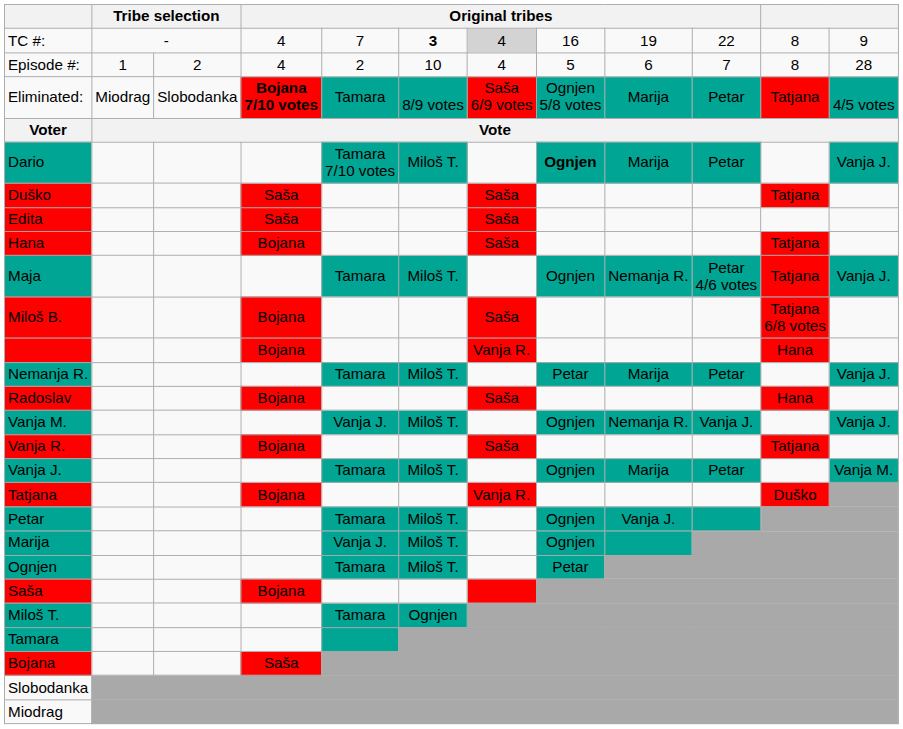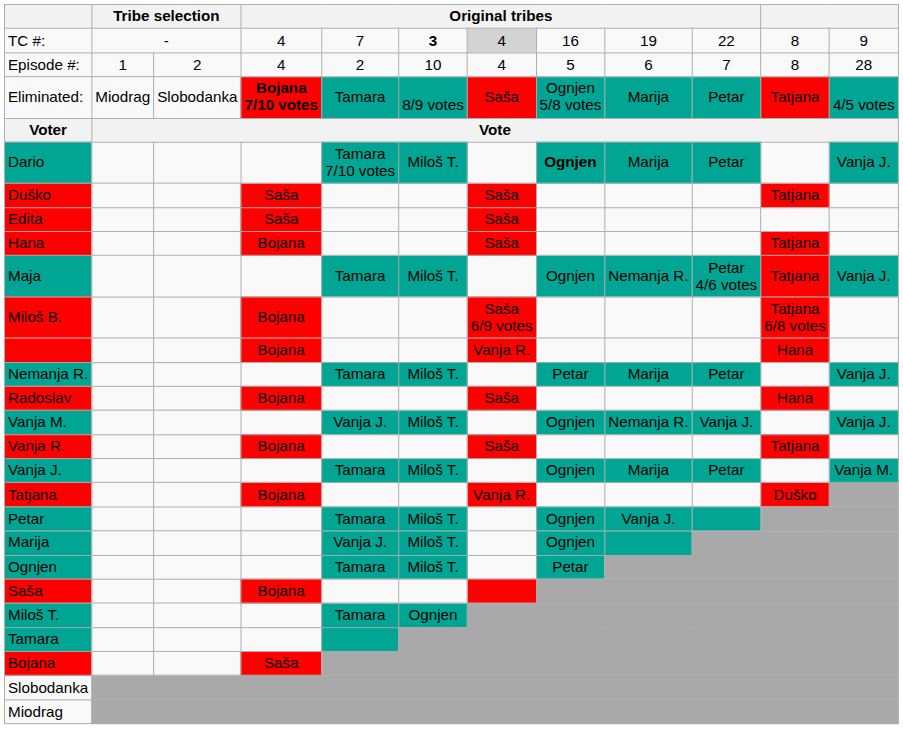 <table class="wikitable" style="text-align:center">
 <tr>
 <th></th>
 <th colspan=2>Tribe selection</th>
 <th colspan=7>Original tribes</th>
 <th colspan=2></th>
 </tr>
 <tr>
 <td align="left">TC #:</td>
 <td colspan=2>-</td>
 <td>4</td>
 <td>7</td>
 <td><strong>3</strong></td>
 <td style="background: lightgrey;">4</td>
 <td>16</td>
 <td>19</td>
 <td>22</td>
 <td>8</td>
 <td>9</td>
 </tr>
 <tr>
 <td align="left">Episode #:</td>
 <td>1</td>
 <td>2</td>
 <td>4</td>
 <td>2</td>
 <td>10</td>
 <td>4</td>
 <td>5</td>
 <td>6</td>
 <td>7</td>
 <td>8</td>
 <td>28</td>
 </tr>
 <tr>
 <td align="left">Eliminated:</td>
 <td>Miodrag<br></td>
 <td>Slobodanka<br></td>
 <td bgcolor="red"><strong><span>Bojana<br>7/10 votes</span></strong></td>
 <td bgcolor="#00A693"><span>Tamara</span></td>
 <td bgcolor="#00A693"><span><br>8/9 votes</span></td>
-<td bgcolor="red"><span>Saša<br>6/9 votes</span></td>
+<td bgcolor="red"><span>Saša</span></td>
 <td bgcolor="#00A693"><span>Ognjen<br>5/8 votes</span></td>
 <td bgcolor="#00A693"><span>Marija</span></td>
 <td bgcolor="#00A693"><span>Petar</span></td>
 <td bgcolor="red"><span>Tatjana</span></td>
 <td bgcolor="#00A693"><span><br>4/5 votes</span></td>
 </tr>
 <tr>
 <th>Voter</th>
 <th align="center" colspan=11>Vote</th>
 </tr>
 <tr>
 <td align="left" bgcolor="#00A693"><span>Dario</span></td>
 <td></td>
 <td></td>
 <td></td>
 <td bgcolor="#00A693"><span>Tamara<br>7/10 votes</span></td>
 <td bgcolor="#00A693"><span>Miloš T.</span></td>
 <td></td>
 <td bgcolor="#00A693"><strong><span>Ognjen</span></strong></td>
 <td bgcolor="#00A693"><span>Marija</span></td>
 <td bgcolor="#00A693"><span>Petar</span></td>
 <td></td>
 <td bgcolor="#00A693"><span>Vanja J.</span></td>
 </tr>
 <tr>
 <td align="left" bgcolor="red"><span>Duško</span></td>
 <td></td>
 <td></td>
 <td bgcolor="red"><span>Saša</span></td>
 <td></td>
 <td></td>
 <td bgcolor="red"><span>Saša</span></td>
 <td></td>
 <td></td>
 <td></td>
 <td bgcolor="red"><span>Tatjana</span></td>
 <td></td>
 </tr>
 <tr>
 <td align="left" bgcolor="red"><span>Edita</span></td>
 <td></td>
 <td></td>
 <td bgcolor="red"><span>Saša</span></td>
 <td></td>
 <td></td>
 <td bgcolor="red"><span>Saša</span></td>
 <td></td>
 <td></td>
 <td></td>
 <td></td>
 <td></td>
 </tr>
 <tr>
 <td align="left" bgcolor="red"><span>Hana</span></td>
 <td></td>
 <td></td>
 <td bgcolor="red"><span>Bojana</span></td>
 <td></td>
 <td></td>
 <td bgcolor="red"><span>Saša</span></td>
 <td></td>
 <td></td>
 <td></td>
 <td bgcolor="red"><span>Tatjana</span></td>
 <td></td>
 </tr>
 <tr>
 <td align="left" bgcolor="#00A693"><span>Maja</span></td>
 <td></td>
 <td></td>
 <td></td>
 <td bgcolor="#00A693"><span>Tamara</span></td>
 <td bgcolor="#00A693"><span>Miloš T.</span></td>
 <td></td>
 <td bgcolor="#00A693"><span>Ognjen</span></td>
 <td bgcolor="#00A693"><span>Nemanja R.</span></td>
 <td bgcolor="#00A693"><span>Petar<br>4/6 votes</span></td>
 <td bgcolor="red"><span>Tatjana</span></td>
 <td bgcolor="#00A693"><span>Vanja J.</span></td>
 </tr>
 <tr>
 <td align="left" bgcolor="red"><span>Miloš B.</span></td>
 <td></td>
 <td></td>
 <td bgcolor="red"><span>Bojana</span></td>
 <td></td>
 <td></td>
-<td bgcolor="red"><span>Saša</span></td>
+<td bgcolor="red"><span>Saša<br>6/9 votes</span></td>
 <td></td>
 <td></td>
 <td></td>
 <td bgcolor="red"><span>Tatjana<br>6/8 votes</span></td>
 <td></td>
 </tr>
 <tr>
 <td align="left" bgcolor="red"><span></span></td>
 <td></td>
 <td></td>
 <td bgcolor="red"><span>Bojana</span></td>
 <td></td>
 <td></td>
 <td bgcolor="red"><span>Vanja R.</span></td>
 <td></td>
 <td></td>
 <td></td>
 <td bgcolor="red"><span>Hana</span></td>
 <td></td>
 </tr>
 <tr>
 <td align="left" bgcolor="#00A693"><span>Nemanja R.</span></td>
 <td></td>
 <td></td>
 <td></td>
 <td bgcolor="#00A693"><span>Tamara</span></td>
 <td bgcolor="#00A693"><span>Miloš T.</span></td>
 <td></td>
 <td bgcolor="#00A693"><span>Petar</span></td>
 <td bgcolor="#00A693"><span>Marija</span></td>
 <td bgcolor="#00A693"><span>Petar</span></td>
 <td></td>
 <td bgcolor="#00A693"><span>Vanja J.</span></td>
 </tr>
 <tr>
 <td align="left" bgcolor="red"><span>Radoslav</span></td>
 <td></td>
 <td></td>
 <td bgcolor="red"><span>Bojana</span></td>
 <td></td>
 <td></td>
 <td bgcolor="red"><span>Saša</span></td>
 <td></td>
 <td></td>
 <td></td>
 <td bgcolor="red"><span>Hana</span></td>
 <td></td>
 </tr>
 <tr>
 <td align="left" bgcolor="#00A693"><span>Vanja M.</span></td>
 <td></td>
 <td></td>
 <td></td>
 <td bgcolor="#00A693"><span>Vanja J.</span></td>
 <td bgcolor="#00A693"><span>Miloš T.</span></td>
 <td></td>
 <td bgcolor="#00A693"><span>Ognjen</span></td>
 <td bgcolor="#00A693"><span>Nemanja R.</span></td>
 <td bgcolor="#00A693"><span>Vanja J.</span></td>
 <td></td>
 <td bgcolor="#00A693"><span>Vanja J.</span></td>
 </tr>
 <tr>
 <td align="left" bgcolor="red"><span>Vanja R.</span></td>
 <td></td>
 <td></td>
 <td bgcolor="red"><span>Bojana</span></td>
 <td></td>
 <td></td>
 <td bgcolor="red"><span>Saša</span></td>
 <td></td>
 <td></td>
 <td></td>
 <td bgcolor="red"><span>Tatjana</span></td>
 <td></td>
 </tr>
 <tr>
 <td align="left" bgcolor="#00A693"><span>Vanja J.</span></td>
 <td></td>
 <td></td>
 <td></td>
 <td bgcolor="#00A693"><span>Tamara</span></td>
 <td bgcolor="#00A693"><span>Miloš T.</span></td>
 <td></td>
 <td bgcolor="#00A693"><span>Ognjen</span></td>
 <td bgcolor="#00A693"><span>Marija</span></td>
 <td bgcolor="#00A693"><span>Petar</span></td>
 <td></td>
 <td bgcolor="#00A693"><span>Vanja M.</span></td>
 </tr>
 <tr>
 <td align="left" bgcolor="red"><span>Tatjana</span></td>
 <td></td>
 <td></td>
 <td bgcolor="red"><span>Bojana</span></td>
 <td></td>
 <td></td>
 <td bgcolor="red"><span>Vanja R.</span></td>
 <td></td>
 <td></td>
 <td></td>
 <td bgcolor="red"><span>Duško</span></td>
 <td colspan=18 bgcolor="darkgray"></td>
 </tr>
 <tr>
 <td align="left" bgcolor="#00A693"><span>Petar</span></td>
 <td></td>
 <td></td>
 <td></td>
 <td bgcolor="#00A693"><span>Tamara</span></td>
 <td bgcolor="#00A693"><span>Miloš T.</span></td>
 <td></td>
 <td bgcolor="#00A693"><span>Ognjen</span></td>
 <td bgcolor="#00A693"><span>Vanja J.</span></td>
 <td bgcolor="#00A693"><span></span></td>
 <td colspan=19 bgcolor="darkgray"></td>
 </tr>
 <tr>
 <td align="left" bgcolor="#00A693"><span>Marija</span></td>
 <td></td>
 <td></td>
 <td></td>
 <td bgcolor="#00A693"><span>Vanja J.</span></td>
 <td bgcolor="#00A693"><span>Miloš T.</span></td>
 <td></td>
 <td bgcolor="#00A693"><span>Ognjen</span></td>
 <td bgcolor="#00A693"><span></span></td>
 <td colspan=20 bgcolor="darkgray"></td>
 </tr>
 <tr>
 <td align="left" bgcolor="#00A693"><span>Ognjen</span></td>
 <td></td>
 <td></td>
 <td></td>
 <td bgcolor="#00A693"><span>Tamara</span></td>
 <td bgcolor="#00A693"><span>Miloš T.</span></td>
 <td></td>
 <td bgcolor="#00A693"><span>Petar</span></td>
 <td colspan=21 bgcolor="darkgray"></td>
 </tr>
 <tr>
 <td align="left" bgcolor="red"><span>Saša</span></td>
 <td></td>
 <td></td>
 <td bgcolor="red"><span>Bojana</span></td>
 <td></td>
 <td></td>
 <td bgcolor="red"><span></span></td>
 <td colspan=22 bgcolor="darkgray"></td>
 </tr>
 <tr>
 <td align="left" bgcolor="#00A693"><span>Miloš T.</span></td>
 <td></td>
 <td></td>
 <td></td>
 <td bgcolor="#00A693"><span>Tamara</span></td>
 <td bgcolor="#00A693"><span>Ognjen</span></td>
 <td colspan=23 bgcolor="darkgray"></td>
 </tr>
 <tr>
 <td align="left" bgcolor="#00A693"><span>Tamara</span></td>
 <td></td>
 <td></td>
 <td></td>
 <td bgcolor="#00A693"><span></span></td>
 <td colspan=24 bgcolor="darkgray"></td>
 </tr>
 <tr>
 <td align="left" bgcolor="red"><span>Bojana</span></td>
 <td></td>
 <td></td>
 <td bgcolor="red"><span>Saša</span></td>
 <td colspan=25 bgcolor="darkgray"></td>
 </tr>
 <tr>
 <td align="left">Slobodanka</td>
 <td colspan=26 bgcolor="darkgray"></td>
 </tr>
 <tr>
 <td align="left">Miodrag</td>
 <td colspan=27 bgcolor="darkgray"></td>
 </tr>
 </table>
